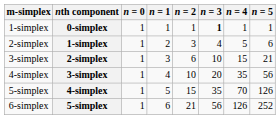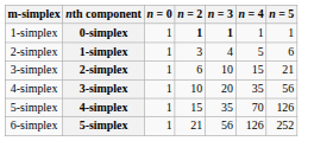 <table class="wikitable">
 <tr | align="right">
 <th>m-simplex</th>
 <th><em>n</em>th component</th>
 <th><em>n</em> = 0</th>
-<th><em>n</em> = 1</th>
 <th><em>n</em> = 2</th>
 <th><em>n</em> = 3</th>
 <th><em>n</em> = 4</th>
 <th><em>n</em> = 5</th>
 </tr>
 <tr | align="right">
 <td align="center">1-simplex</td>
 <th>0-simplex</th>
 <td>1</td>
-<td>1</td>
-<td>1</td>
+<td><strong>1</strong></td>
 <td><strong>1</strong></td>
 <td>1</td>
 <td>1</td>
 </tr>
 <tr | align="right">
 <td align="center">2-simplex</td>
 <th>1-simplex</th>
 <td>1</td>
-<td>2</td>
 <td>3</td>
 <td>4</td>
 <td>5</td>
 <td>6</td>
 </tr>
 <tr | align="right">
 <td align="center">3-simplex</td>
 <th>2-simplex</th>
 <td>1</td>
-<td>3</td>
 <td>6</td>
 <td>10</td>
 <td>15</td>
 <td>21</td>
 </tr>
 <tr | align="right">
 <td align="center">4-simplex</td>
 <th>3-simplex</th>
 <td>1</td>
-<td>4</td>
 <td>10</td>
 <td>20</td>
 <td>35</td>
 <td>56</td>
 </tr>
 <tr | align="right">
 <td align="center">5-simplex</td>
 <th>4-simplex</th>
 <td>1</td>
-<td>5</td>
 <td>15</td>
 <td>35</td>
 <td>70</td>
 <td>126</td>
 </tr>
 <tr | align="right">
 <td align="center">6-simplex</td>
 <th>5-simplex</th>
 <td>1</td>
-<td>6</td>
 <td>21</td>
 <td>56</td>
 <td>126</td>
 <td>252</td>
 </tr>
 </table>
